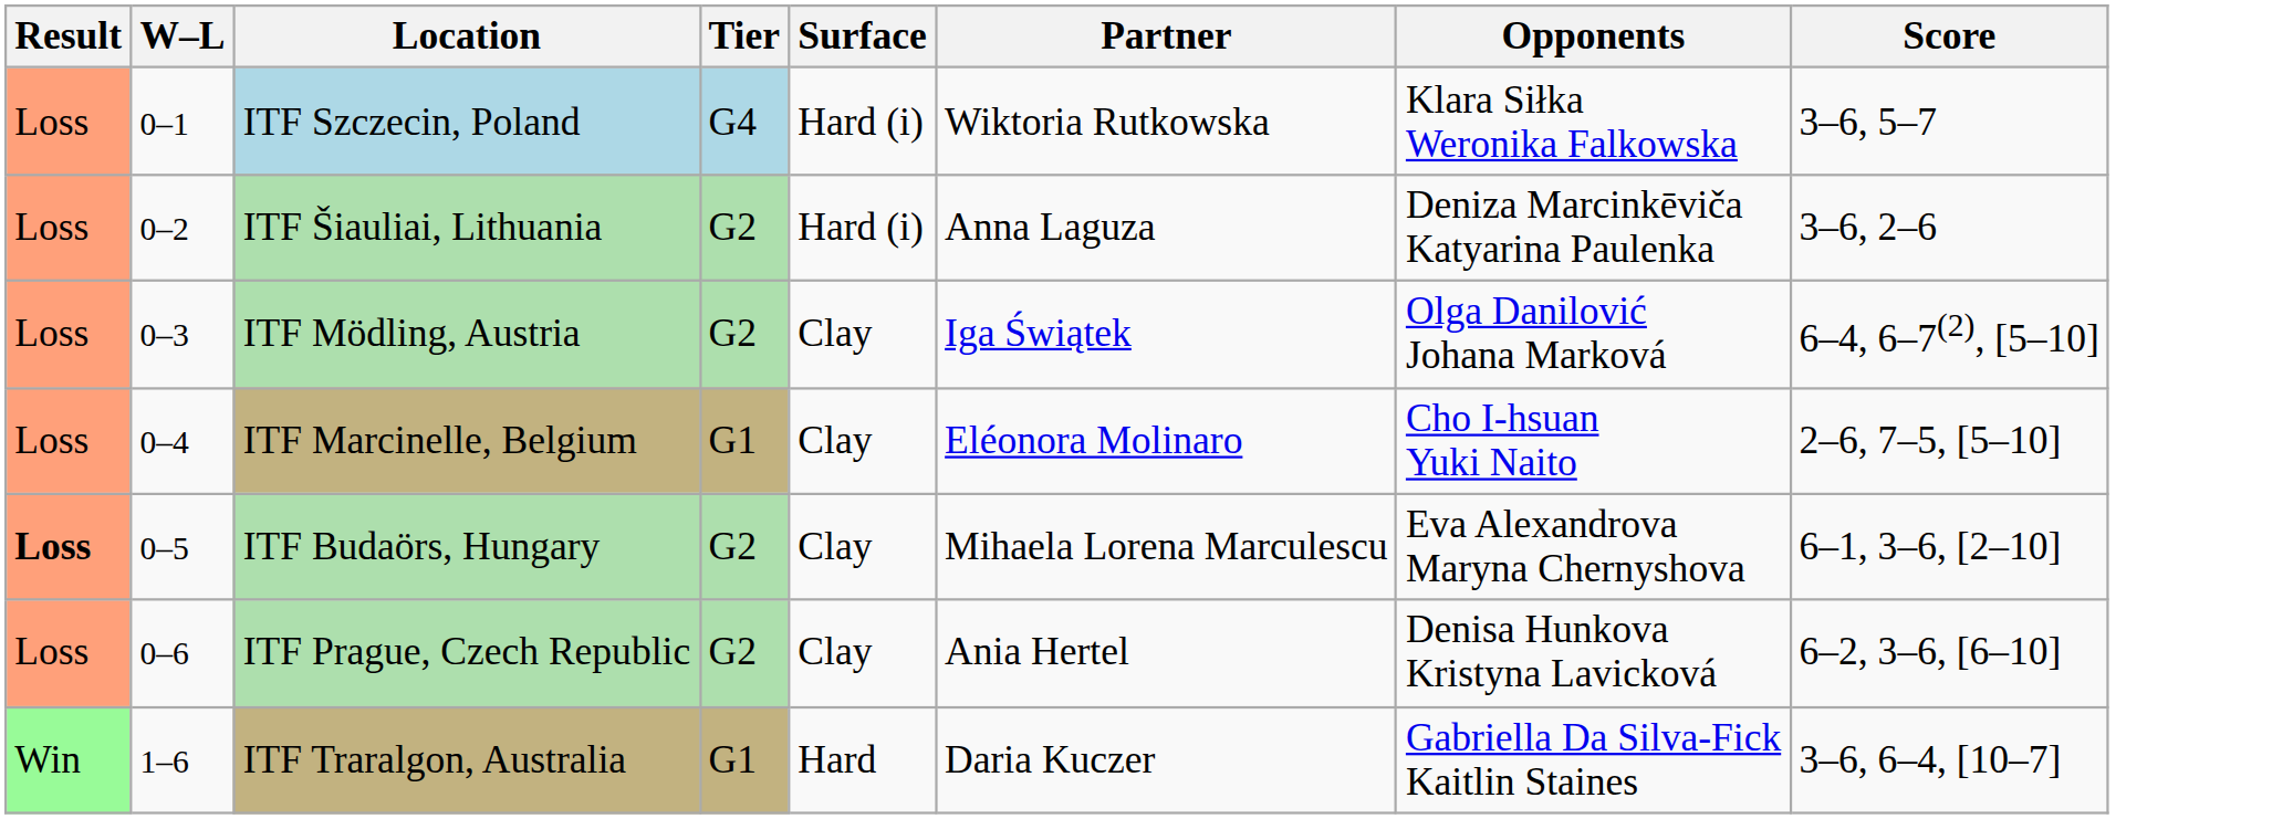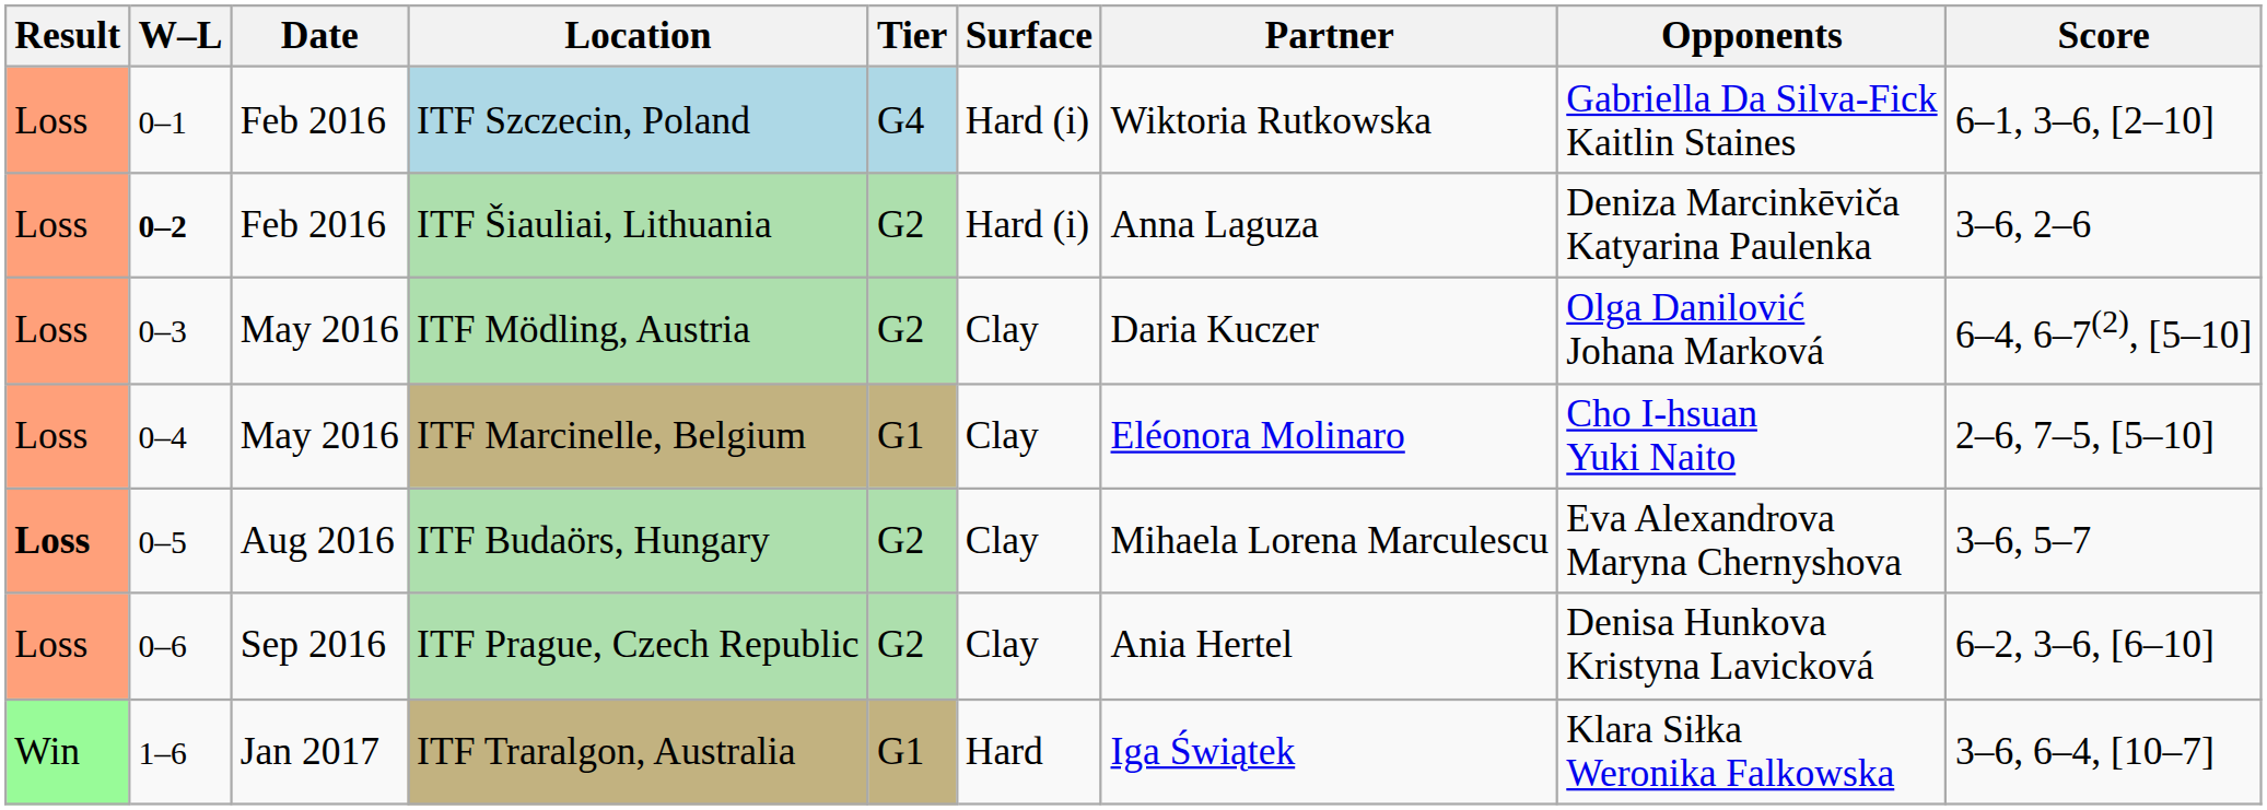 <table class="sortable wikitable">
 <tr>
 <th>Result</th>
 <th class=unsortable>W–L</th>
+<th>Date</th>
 <th>Location</th>
 <th>Tier</th>
 <th>Surface</th>
 <th>Partner</th>
 <th>Opponents</th>
 <th class=unsortable>Score</th>
 </tr>
 <tr>
 <td bgcolor=FFA07A>Loss</td>
 <td><small>0–1</small></td>
+<td>Feb 2016</td>
 <td bgcolor=lightblue>ITF Szczecin, Poland</td>
 <td bgcolor=lightblue>G4</td>
 <td>Hard (i)</td>
 <td> Wiktoria Rutkowska</td>
-<td> Klara Siłka<br> <a href='#'>Weronika Falkowska</a></td>
-<td>3–6, 5–7</td>
+<td> <a href='#'>Gabriella Da Silva-Fick</a><br> Kaitlin Staines</td>
+<td>6–1, 3–6, [2–10]</td>
 </tr>
 <tr>
 <td bgcolor=FFA07A>Loss</td>
-<td><small>0–2</small></td>
+<td><strong><small>0–2</small></strong></td>
+<td>Feb 2016</td>
 <td bgcolor=ADDFAD>ITF Šiauliai, Lithuania</td>
 <td bgcolor=ADDFAD>G2</td>
 <td>Hard (i)</td>
 <td> Anna Laguza</td>
 <td> Deniza Marcinkēviča<br> Katyarina Paulenka</td>
 <td>3–6, 2–6</td>
 </tr>
 <tr>
 <td bgcolor=FFA07A>Loss</td>
 <td><small>0–3</small></td>
+<td>May 2016</td>
 <td bgcolor=ADDFAD>ITF Mödling, Austria</td>
 <td bgcolor=ADDFAD>G2</td>
 <td>Clay</td>
-<td> <a href='#'>Iga Świątek</a></td>
+<td> Daria Kuczer</td>
 <td> <a href='#'>Olga Danilović</a><br> Johana Marková</td>
 <td>6–4, 6–7<sup>(2)</sup>, [5–10]</td>
 </tr>
 <tr>
 <td bgcolor=FFA07A>Loss</td>
 <td><small>0–4</small></td>
+<td>May 2016</td>
 <td bgcolor=C2B280>ITF Marcinelle, Belgium</td>
 <td bgcolor=C2B280>G1</td>
 <td>Clay</td>
 <td> <a href='#'>Eléonora Molinaro</a></td>
 <td> <a href='#'>Cho I-hsuan</a><br> <a href='#'>Yuki Naito</a></td>
 <td>2–6, 7–5, [5–10]</td>
 </tr>
 <tr>
 <td bgcolor=FFA07A><strong>Loss</strong></td>
 <td><small>0–5</small></td>
+<td>Aug 2016</td>
 <td bgcolor=ADDFAD>ITF Budaörs, Hungary</td>
 <td bgcolor=ADDFAD>G2</td>
 <td>Clay</td>
 <td> Mihaela Lorena Marculescu</td>
 <td> Eva Alexandrova<br> Maryna Chernyshova</td>
-<td>6–1, 3–6, [2–10]</td>
+<td>3–6, 5–7</td>
 </tr>
 <tr>
 <td bgcolor=FFA07A>Loss</td>
 <td><small>0–6</small></td>
+<td>Sep 2016</td>
 <td bgcolor=ADDFAD>ITF Prague, Czech Republic</td>
 <td bgcolor=ADDFAD>G2</td>
 <td>Clay</td>
 <td> Ania Hertel</td>
 <td> Denisa Hunkova<br> Kristyna Lavicková</td>
 <td>6–2, 3–6, [6–10]</td>
 </tr>
 <tr>
 <td bgcolor=98fb98>Win</td>
 <td><small>1–6</small></td>
+<td>Jan 2017</td>
 <td bgcolor=C2B280>ITF Traralgon, Australia</td>
 <td bgcolor=C2B280>G1</td>
 <td>Hard</td>
-<td> Daria Kuczer</td>
-<td> <a href='#'>Gabriella Da Silva-Fick</a><br> Kaitlin Staines</td>
+<td> <a href='#'>Iga Świątek</a></td>
+<td> Klara Siłka<br> <a href='#'>Weronika Falkowska</a></td>
 <td>3–6, 6–4, [10–7]</td>
 </tr>
 </table>
